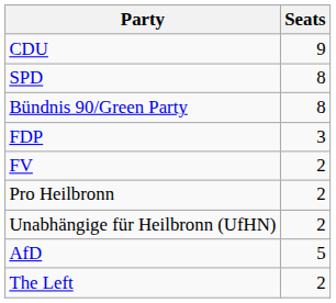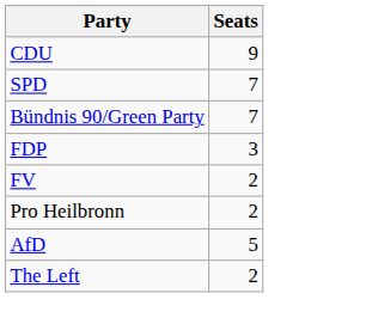 <table class="wikitable">
 <tr>
 <th>Party</th>
 <th>Seats</th>
 </tr>
 <tr>
 <td align="left"><a href='#'>CDU</a></td>
 <td align="right">9</td>
 </tr>
 <tr>
 <td align="left"><a href='#'>SPD</a></td>
-<td align="right">8</td>
+<td align="right">7</td>
 </tr>
 <tr>
 <td align="left"><a href='#'>Bündnis 90/Green Party</a></td>
-<td align="right">8</td>
+<td align="right">7</td>
 </tr>
 <tr>
 <td align="left"><a href='#'>FDP</a></td>
 <td align="right">3</td>
 </tr>
 <tr>
 <td align="left"><a href='#'>FV</a></td>
 <td align="right">2</td>
 </tr>
 <tr>
 <td align="left">Pro Heilbronn</td>
 <td align="right">2</td>
 </tr>
 <tr>
-<td align="left">Unabhängige für Heilbronn (UfHN)</td>
-<td align="right">2</td>
-</tr>
-<tr>
 <td align="left"><a href='#'>AfD</a></td>
 <td align="right">5</td>
 </tr>
 <tr>
 <td align="left"><a href='#'>The Left</a></td>
 <td align="right">2</td>
 </tr>
 </table>
